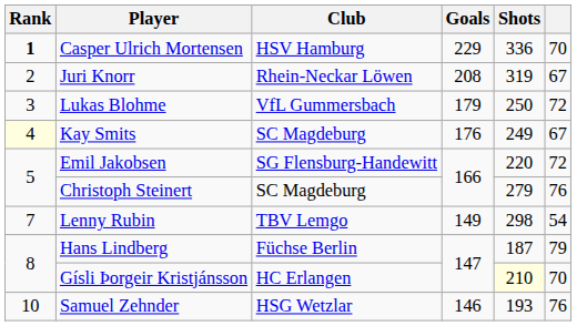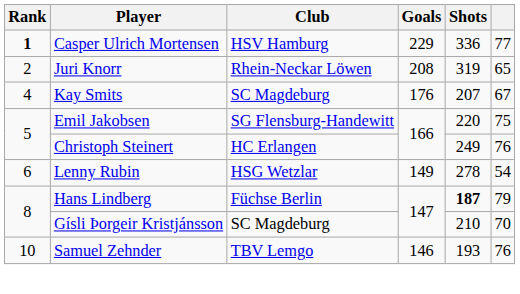 <table class="wikitable sortable" style="text-align: center;">
 <tr>
 <th>Rank</th>
 <th>Player</th>
 <th>Club</th>
 <th>Goals</th>
 <th>Shots</th>
 <th></th>
 </tr>
 <tr>
 <td><strong>1</strong></td>
 <td style="text-align: left;"> <a href='#'>Casper Ulrich Mortensen</a></td>
 <td style="text-align: left;"><a href='#'>HSV Hamburg</a></td>
 <td>229</td>
 <td>336</td>
-<td>70</td>
+<td>77</td>
 </tr>
 <tr>
 <td>2</td>
 <td style="text-align: left;"> <a href='#'>Juri Knorr</a></td>
 <td style="text-align: left;"><a href='#'>Rhein-Neckar Löwen</a></td>
 <td>208</td>
 <td>319</td>
-<td>67</td>
+<td>65</td>
 </tr>
 <tr>
-<td>3</td>
-<td style="text-align: left;"> <a href='#'>Lukas Blohme</a></td>
-<td style="text-align: left;"><a href='#'>VfL Gummersbach</a></td>
-<td>179</td>
-<td>250</td>
-<td>72</td>
-</tr>
-<tr>
-<td style="background: lightyellow;">4</td>
+<td>4</td>
 <td style="text-align: left;"> <a href='#'>Kay Smits</a></td>
 <td style="text-align: left;"><a href='#'>SC Magdeburg</a></td>
 <td>176</td>
-<td>249</td>
+<td>207</td>
 <td>67</td>
 </tr>
 <tr>
 <td rowspan=2>5</td>
 <td style="text-align: left;"> <a href='#'>Emil Jakobsen</a></td>
 <td style="text-align: left;"><a href='#'>SG Flensburg-Handewitt</a></td>
 <td rowspan=2>166</td>
 <td>220</td>
-<td>72</td>
+<td>75</td>
 </tr>
 <tr>
 <td style="text-align: left;"> <a href='#'>Christoph Steinert</a></td>
-<td style="text-align: left;">SC Magdeburg</td>
-<td>279</td>
+<td style="text-align: left;"><a href='#'>HC Erlangen</a></td>
+<td>249</td>
 <td>76</td>
 </tr>
 <tr>
-<td>7</td>
+<td>6</td>
 <td style="text-align: left;"> <a href='#'>Lenny Rubin</a></td>
-<td style="text-align: left;"><a href='#'>TBV Lemgo</a></td>
+<td style="text-align: left;"><a href='#'>HSG Wetzlar</a></td>
 <td>149</td>
-<td>298</td>
+<td>278</td>
 <td>54</td>
 </tr>
 <tr>
 <td rowspan=2>8</td>
 <td style="text-align: left;"> <a href='#'>Hans Lindberg</a></td>
 <td style="text-align: left;"><a href='#'>Füchse Berlin</a></td>
 <td rowspan=2>147</td>
-<td>187</td>
+<td><strong>187</strong></td>
 <td>79</td>
 </tr>
 <tr>
 <td style="text-align: left;"> <a href='#'>Gísli Þorgeir Kristjánsson</a></td>
-<td style="text-align: left;"><a href='#'>HC Erlangen</a></td>
-<td style="background: lightyellow;">210</td>
+<td style="text-align: left;">SC Magdeburg</td>
+<td>210</td>
 <td>70</td>
 </tr>
 <tr>
 <td>10</td>
 <td style="text-align: left;"> <a href='#'>Samuel Zehnder</a></td>
-<td style="text-align: left;"><a href='#'>HSG Wetzlar</a></td>
+<td style="text-align: left;"><a href='#'>TBV Lemgo</a></td>
 <td>146</td>
 <td>193</td>
 <td>76</td>
 </tr>
 </table>
